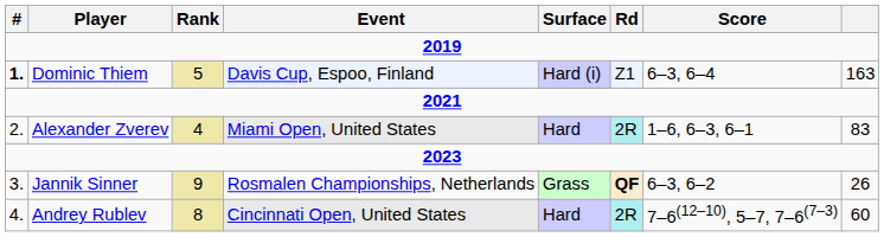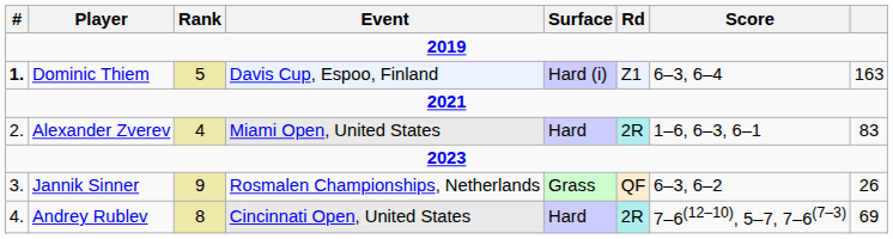 <table class="wikitable sortable">
 <tr>
 <th>#</th>
 <th>Player</th>
 <th>Rank</th>
 <th>Event</th>
 <th>Surface</th>
 <th>Rd</th>
 <th class=unsortable>Score</th>
 <th></th>
 </tr>
 <tr>
 <td colspan=8 style=text-align:center><strong><a href='#'>2019</a></strong></td>
 </tr>
 <tr>
 <td><strong>1.</strong></td>
 <td> <a href='#'>Dominic Thiem</a></td>
 <td style=text-align:center bgcolor=eee8aa>5</td>
 <td style=background:#ecf2ff><a href='#'>Davis Cup</a>, Espoo, Finland</td>
 <td style=background:#ccf>Hard (i)</td>
 <td bgcolor=ecf2ff>Z1</td>
 <td>6–3, 6–4</td>
 <td style=text-align:center>163</td>
 </tr>
 <tr>
 <td colspan=8 style=text-align:center><strong><a href='#'>2021</a></strong></td>
 </tr>
 <tr>
 <td>2.</td>
 <td> <a href='#'>Alexander Zverev</a></td>
 <td style=text-align:center bgcolor=eee8aa>4</td>
 <td style=background:#e9e9e9><a href='#'>Miami Open</a>, United States</td>
 <td style=background:#ccf>Hard</td>
 <td bgcolor=afeeee>2R</td>
 <td>1–6, 6–3, 6–1</td>
 <td style=text-align:center>83</td>
 </tr>
 <tr>
 <td colspan=8 style=text-align:center><strong><a href='#'>2023</a></strong></td>
 </tr>
 <tr>
 <td>3.</td>
 <td> <a href='#'>Jannik Sinner</a></td>
 <td style=text-align:center bgcolor=eee8aa>9</td>
 <td><a href='#'>Rosmalen Championships</a>, Netherlands</td>
 <td style=background:#cfc>Grass</td>
-<td bgcolor=ffebcd><strong>QF</strong></td>
+<td bgcolor=ffebcd>QF</td>
 <td>6–3, 6–2</td>
 <td style=text-align:center>26</td>
 </tr>
 <tr>
 <td>4.</td>
 <td> <a href='#'>Andrey Rublev</a></td>
 <td style=text-align:center bgcolor=eee8aa>8</td>
 <td style=background:#e9e9e9><a href='#'>Cincinnati Open</a>, United States</td>
 <td style=background:#ccf>Hard</td>
 <td bgcolor=afeeee>2R</td>
 <td>7–6<sup>(12–10)</sup>, 5–7, 7–6<sup>(7–3)</sup></td>
-<td style=text-align:center>60</td>
+<td style=text-align:center>69</td>
 </tr>
 </table>
